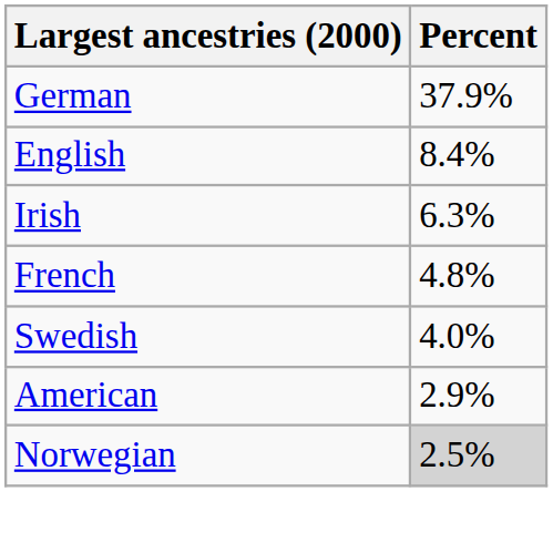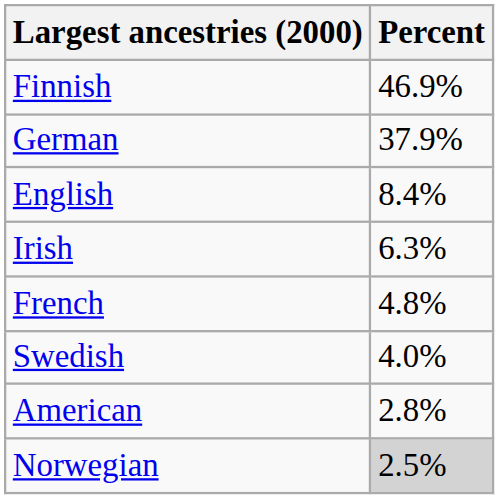 <table class="wikitable sortable collapsible" style="font-size: 90%;">
 <tr>
 <th>Largest ancestries (2000)</th>
 <th>Percent</th>
+</tr>
+<tr>
+<td><a href='#'>Finnish</a> </td>
+<td>46.9%</td>
 </tr>
 <tr>
 <td><a href='#'>German</a> </td>
 <td>37.9%</td>
 </tr>
 <tr>
 <td><a href='#'>English</a> </td>
 <td>8.4%</td>
 </tr>
 <tr>
 <td><a href='#'>Irish</a> </td>
 <td>6.3%</td>
 </tr>
 <tr>
 <td><a href='#'>French</a> </td>
 <td>4.8%</td>
 </tr>
 <tr>
 <td><a href='#'>Swedish</a> </td>
 <td>4.0%</td>
 </tr>
 <tr>
 <td><a href='#'>American</a> </td>
-<td>2.9%</td>
+<td>2.8%</td>
 </tr>
 <tr>
 <td><a href='#'>Norwegian</a> </td>
 <td style="background: lightgrey;">2.5%</td>
 </tr>
 </table>
